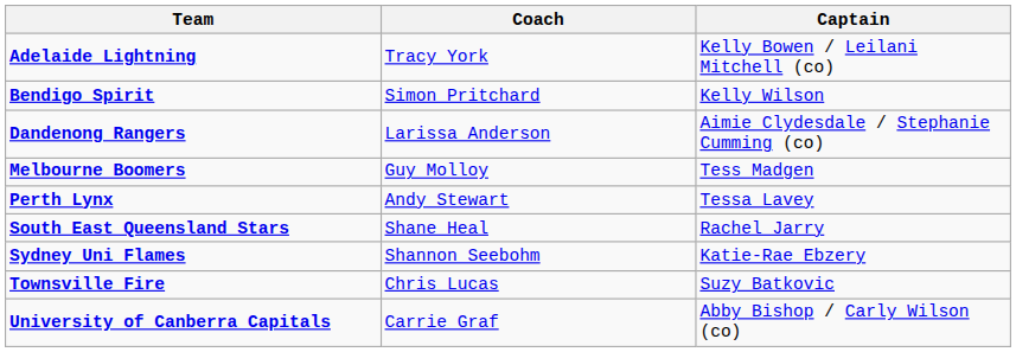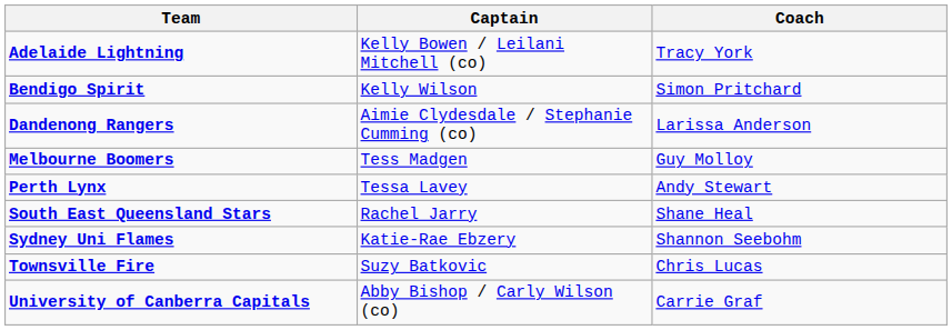 <table class="wikitable" style="width: 60%">
 <tr>
 <th colspan=1 width=150>Team</th>
+<th width=125>Captain</th>
 <th width=125>Coach</th>
-<th width=125>Captain</th>
 </tr>
 <tr>
 <td><strong><a href='#'>Adelaide Lightning</a></strong></td>
+<td><a href='#'>Kelly Bowen</a> / <a href='#'>Leilani Mitchell</a> (co)</td>
 <td><a href='#'>Tracy York</a></td>
-<td><a href='#'>Kelly Bowen</a> / <a href='#'>Leilani Mitchell</a> (co)</td>
 </tr>
 <tr>
 <td><strong><a href='#'>Bendigo Spirit</a></strong></td>
+<td><a href='#'>Kelly Wilson</a></td>
 <td><a href='#'>Simon Pritchard</a></td>
-<td><a href='#'>Kelly Wilson</a></td>
 </tr>
 <tr>
 <td><strong><a href='#'>Dandenong Rangers</a></strong></td>
+<td><a href='#'>Aimie Clydesdale</a> / <a href='#'>Stephanie Cumming</a> (co)</td>
 <td><a href='#'>Larissa Anderson</a></td>
-<td><a href='#'>Aimie Clydesdale</a> / <a href='#'>Stephanie Cumming</a> (co)</td>
 </tr>
 <tr>
 <td><strong><a href='#'>Melbourne Boomers</a></strong></td>
+<td><a href='#'>Tess Madgen</a></td>
 <td><a href='#'>Guy Molloy</a></td>
-<td><a href='#'>Tess Madgen</a></td>
 </tr>
 <tr>
 <td><strong><a href='#'>Perth Lynx</a></strong></td>
+<td><a href='#'>Tessa Lavey</a></td>
 <td><a href='#'>Andy Stewart</a></td>
-<td><a href='#'>Tessa Lavey</a></td>
 </tr>
 <tr>
 <td><strong><a href='#'>South East Queensland Stars</a></strong></td>
+<td><a href='#'>Rachel Jarry</a></td>
 <td><a href='#'>Shane Heal</a></td>
-<td><a href='#'>Rachel Jarry</a></td>
 </tr>
 <tr>
 <td><strong><a href='#'>Sydney Uni Flames</a></strong></td>
+<td><a href='#'>Katie-Rae Ebzery</a></td>
 <td><a href='#'>Shannon Seebohm</a></td>
-<td><a href='#'>Katie-Rae Ebzery</a></td>
 </tr>
 <tr>
 <td><strong><a href='#'>Townsville Fire</a></strong></td>
+<td><a href='#'>Suzy Batkovic</a></td>
 <td><a href='#'>Chris Lucas</a></td>
-<td><a href='#'>Suzy Batkovic</a></td>
 </tr>
 <tr>
 <td><strong><a href='#'>University of Canberra Capitals</a></strong></td>
+<td><a href='#'>Abby Bishop</a> / <a href='#'>Carly Wilson</a> (co)</td>
 <td><a href='#'>Carrie Graf</a></td>
-<td><a href='#'>Abby Bishop</a> / <a href='#'>Carly Wilson</a> (co)</td>
 </tr>
 </table>
